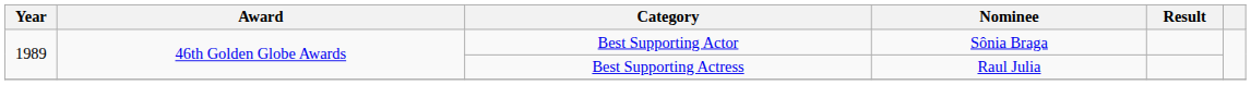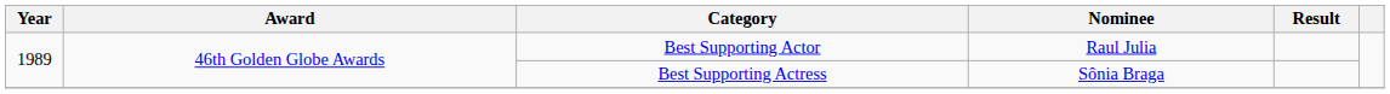 <table width="100%" class="wikitable plainrowheaders" style="text-align:center;">
 <tr>
 <th width="10">Year</th>
 <th width="300">Award</th>
 <th width="300">Category</th>
 <th width="200">Nominee</th>
 <th width="50">Result</th>
 <th width="10"></th>
 </tr>
 <tr>
 <td rowspan="2">1989</td>
 <td rowspan="2"><a href='#'>46th Golden Globe Awards</a></td>
 <td><a href='#'>Best Supporting Actor</a></td>
-<td><a href='#'>Sônia Braga</a></td>
+<td><a href='#'>Raul Julia</a></td>
 <td></td>
 <td rowspan="2"></td>
 </tr>
 <tr>
 <td><a href='#'>Best Supporting Actress</a></td>
-<td><a href='#'>Raul Julia</a></td>
+<td><a href='#'>Sônia Braga</a></td>
 <td></td>
 </tr>
 <tr>
 </tr>
 </table>
